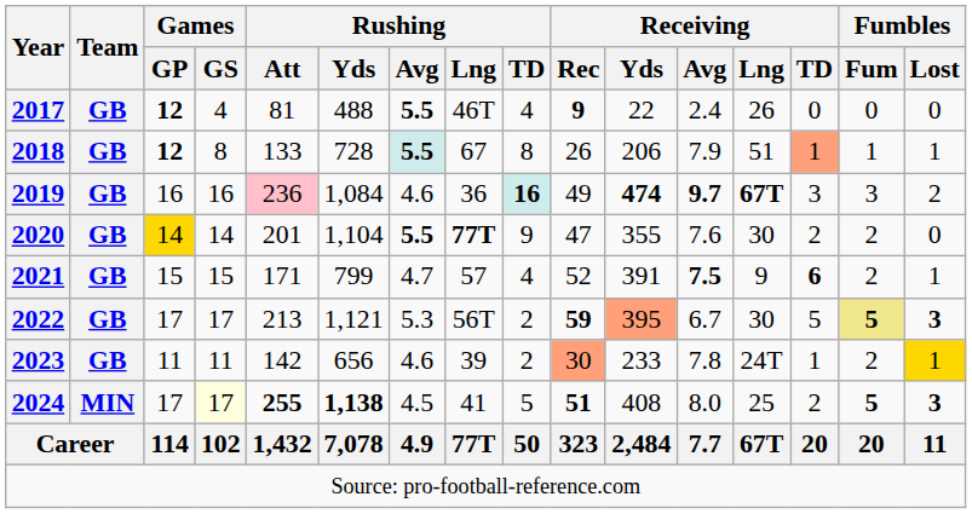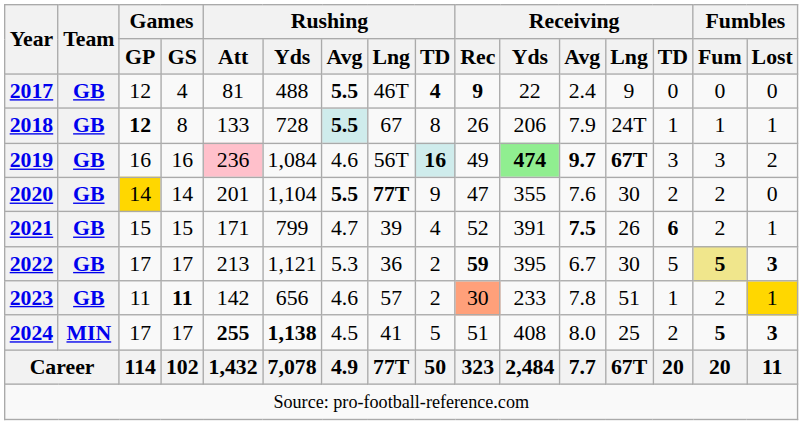 <table class="wikitable" style="text-align: center;">
 <tr>
 <th rowspan="2">Year</th>
 <th rowspan="2">Team</th>
 <th colspan="2">Games</th>
 <th colspan="5">Rushing</th>
 <th colspan="5">Receiving</th>
 <th colspan="2">Fumbles</th>
 </tr>
 <tr>
 <th>GP</th>
 <th>GS</th>
 <th>Att</th>
 <th>Yds</th>
 <th>Avg</th>
 <th>Lng</th>
 <th>TD</th>
 <th>Rec</th>
 <th>Yds</th>
 <th>Avg</th>
 <th>Lng</th>
 <th>TD</th>
 <th>Fum</th>
 <th>Lost</th>
 </tr>
 <tr>
 <th><a href='#'>2017</a></th>
 <th><a href='#'>GB</a></th>
-<td><strong>12</strong></td>
+<td>12</td>
 <td>4</td>
 <td>81</td>
 <td>488</td>
 <td><strong>5.5</strong></td>
 <td>46T</td>
-<td>4</td>
+<td><strong>4</strong></td>
 <td><strong>9</strong></td>
 <td>22</td>
 <td>2.4</td>
-<td>26</td>
+<td>9</td>
 <td>0</td>
 <td>0</td>
 <td>0</td>
 </tr>
 <tr>
 <th><a href='#'>2018</a></th>
 <th><a href='#'>GB</a></th>
 <td><strong>12</strong></td>
 <td>8</td>
 <td>133</td>
 <td>728</td>
 <td style="background:#cfecec;"><strong>5.5</strong></td>
 <td>67</td>
 <td>8</td>
 <td>26</td>
 <td>206</td>
 <td>7.9</td>
-<td>51</td>
-<td style="background: lightsalmon;">1</td>
+<td>24T</td>
+<td>1</td>
 <td>1</td>
 <td>1</td>
 </tr>
 <tr>
 <th><a href='#'>2019</a></th>
 <th><a href='#'>GB</a></th>
 <td>16</td>
 <td>16</td>
 <td style="background: pink;">236</td>
 <td>1,084</td>
 <td>4.6</td>
-<td>36</td>
+<td>56T</td>
 <td style="background:#cfecec;"><strong>16</strong></td>
 <td>49</td>
-<td><strong>474</strong></td>
+<td style="background: lightgreen;"><strong>474</strong></td>
 <td><strong>9.7</strong></td>
 <td><strong>67T</strong></td>
 <td>3</td>
 <td>3</td>
 <td>2</td>
 </tr>
 <tr>
 <th><a href='#'>2020</a></th>
 <th><a href='#'>GB</a></th>
 <td style="background: gold;">14</td>
 <td>14</td>
 <td>201</td>
 <td>1,104</td>
 <td><strong>5.5</strong></td>
 <td><strong>77T</strong></td>
 <td>9</td>
 <td>47</td>
 <td>355</td>
 <td>7.6</td>
 <td>30</td>
 <td>2</td>
 <td>2</td>
 <td>0</td>
 </tr>
 <tr>
 <th><a href='#'>2021</a></th>
 <th><a href='#'>GB</a></th>
 <td>15</td>
 <td>15</td>
 <td>171</td>
 <td>799</td>
 <td>4.7</td>
-<td>57</td>
+<td>39</td>
 <td>4</td>
 <td>52</td>
 <td>391</td>
 <td><strong>7.5</strong></td>
-<td>9</td>
+<td>26</td>
 <td><strong>6</strong></td>
 <td>2</td>
 <td>1</td>
 </tr>
 <tr>
 <th><a href='#'>2022</a></th>
 <th><a href='#'>GB</a></th>
 <td>17</td>
 <td>17</td>
 <td>213</td>
 <td>1,121</td>
 <td>5.3</td>
-<td>56T</td>
+<td>36</td>
 <td>2</td>
 <td><strong>59</strong></td>
-<td style="background: lightsalmon;">395</td>
+<td>395</td>
 <td>6.7</td>
 <td>30</td>
 <td>5</td>
 <td style="background: khaki;"><strong>5</strong></td>
 <td><strong>3</strong></td>
 </tr>
 <tr>
 <th><a href='#'>2023</a></th>
 <th><a href='#'>GB</a></th>
 <td>11</td>
-<td>11</td>
+<td><strong>11</strong></td>
 <td>142</td>
 <td>656</td>
 <td>4.6</td>
-<td>39</td>
+<td>57</td>
 <td>2</td>
 <td style="background: lightsalmon;">30</td>
 <td>233</td>
 <td>7.8</td>
-<td>24T</td>
+<td>51</td>
 <td>1</td>
 <td>2</td>
 <td style="background: gold;">1</td>
 </tr>
 <tr>
 <th><a href='#'>2024</a></th>
 <th><a href='#'>MIN</a></th>
 <td>17</td>
-<td style="background: lightyellow;">17</td>
+<td>17</td>
 <td><strong>255</strong></td>
 <td><strong>1,138</strong></td>
 <td>4.5</td>
 <td>41</td>
 <td>5</td>
-<td><strong>51</strong></td>
+<td>51</td>
 <td>408</td>
 <td>8.0</td>
 <td>25</td>
 <td>2</td>
 <td><strong>5</strong></td>
 <td><strong>3</strong></td>
 </tr>
 <tr>
 <th colspan="2">Career</th>
 <th>114</th>
 <th>102</th>
 <th>1,432</th>
 <th>7,078</th>
 <th>4.9</th>
 <th>77T</th>
 <th>50</th>
 <th>323</th>
 <th>2,484</th>
 <th>7.7</th>
 <th>67T</th>
 <th>20</th>
 <th>20</th>
 <th>11</th>
 </tr>
 <tr>
 <td colspan="16"><small>Source: pro-football-reference.com</small></td>
 </tr>
 </table>
